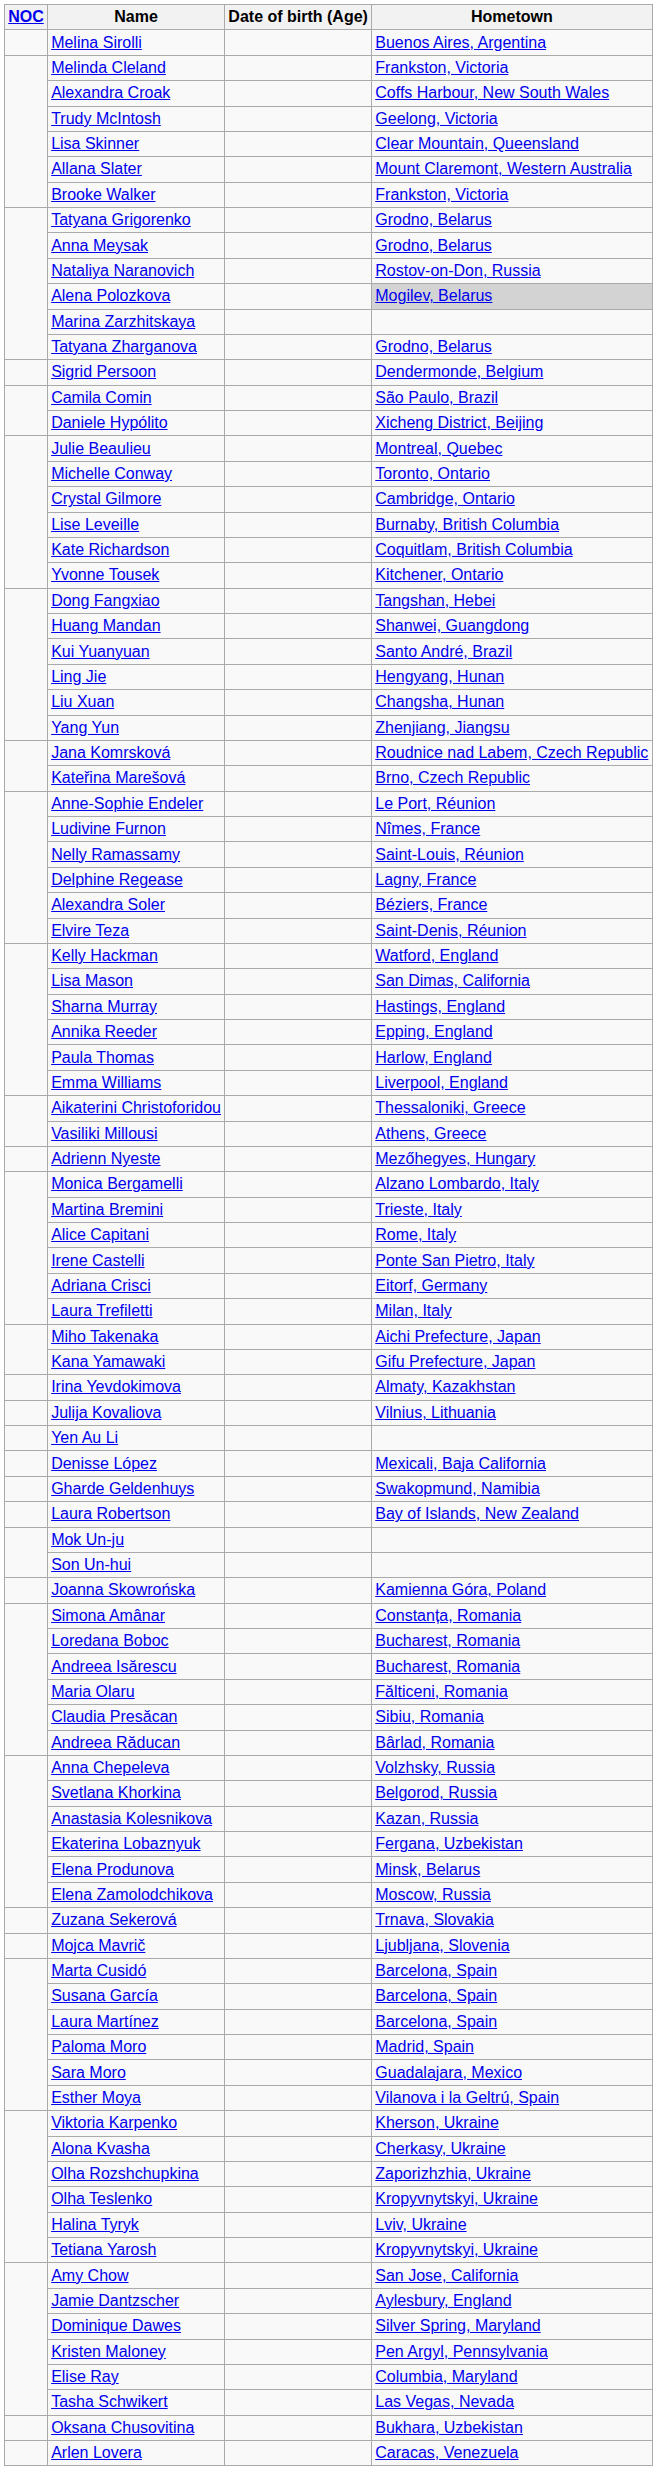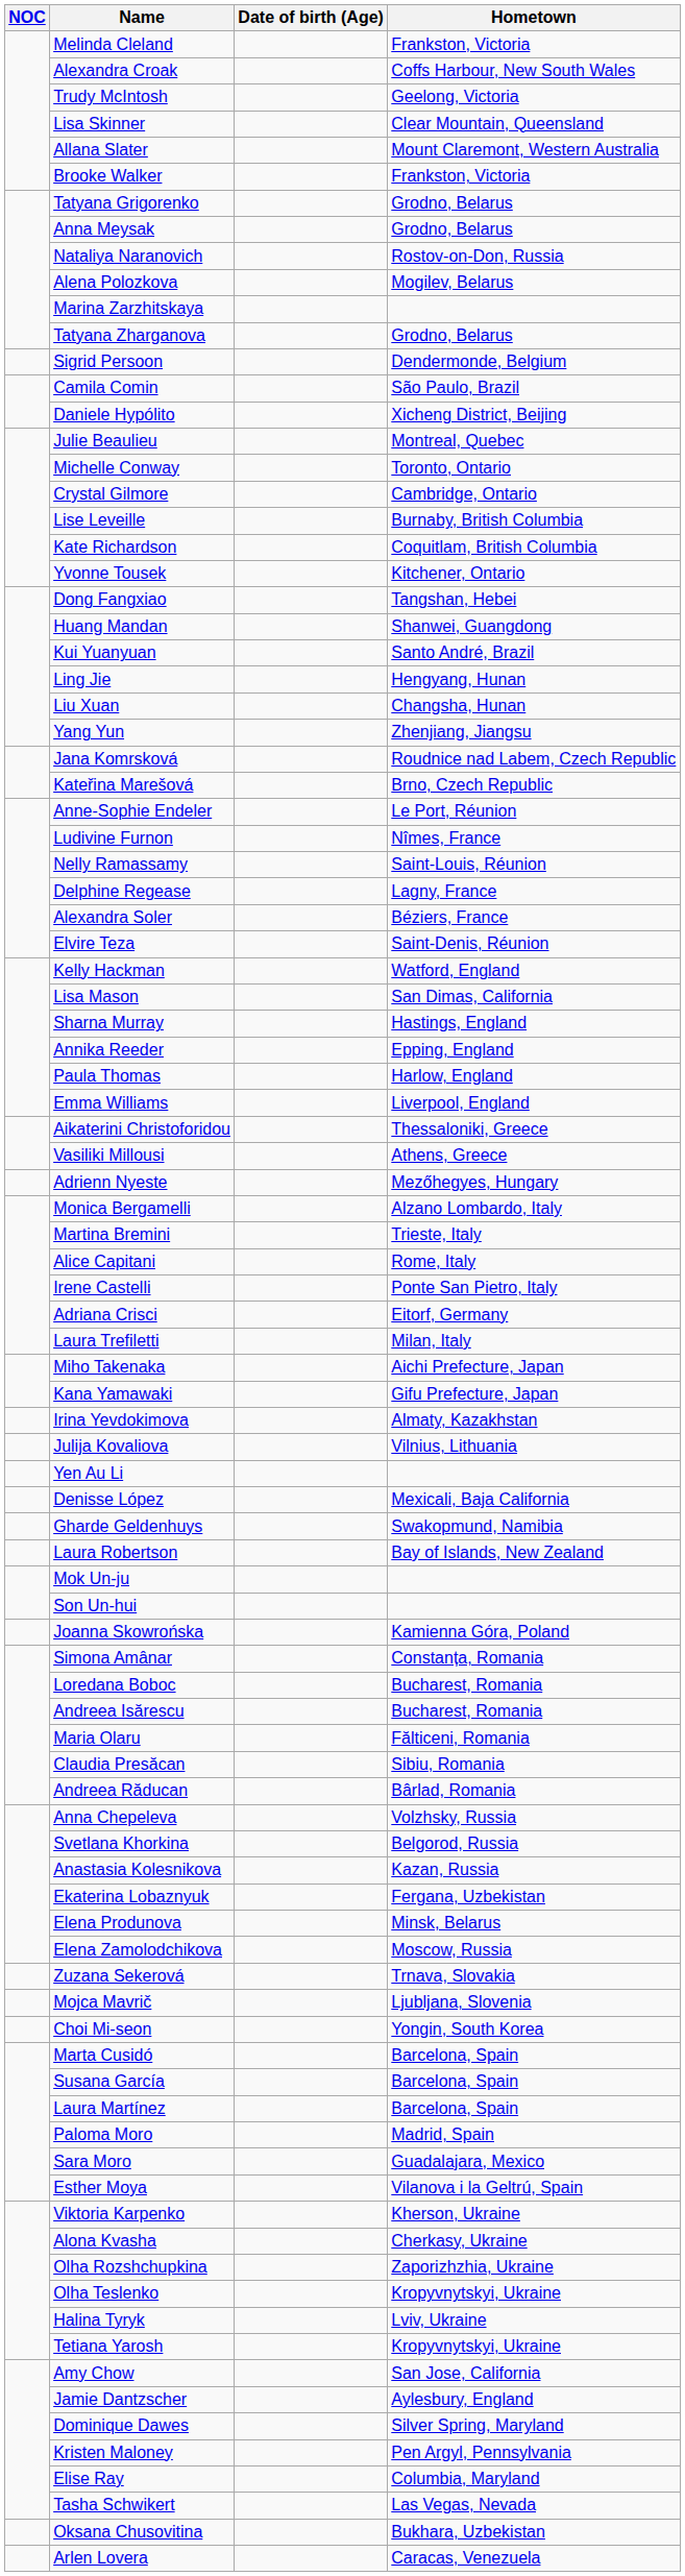 <table class="wikitable sortable">
 <tr>
 <th><a href='#'>NOC</a></th>
 <th>Name</th>
 <th>Date of birth (Age)</th>
 <th>Hometown</th>
-</tr>
-<tr>
-<td></td>
-<td><a href='#'>Melina Sirolli</a></td>
-<td></td>
-<td><a href='#'>Buenos Aires, Argentina</a></td>
 </tr>
 <tr>
 <td rowspan="6"></td>
 <td><a href='#'>Melinda Cleland</a></td>
 <td></td>
 <td><a href='#'>Frankston, Victoria</a></td>
 </tr>
 <tr>
 <td><a href='#'>Alexandra Croak</a></td>
 <td></td>
 <td><a href='#'>Coffs Harbour, New South Wales</a></td>
 </tr>
 <tr>
 <td><a href='#'>Trudy McIntosh</a></td>
 <td></td>
 <td><a href='#'>Geelong, Victoria</a></td>
 </tr>
 <tr>
 <td><a href='#'>Lisa Skinner</a></td>
 <td></td>
 <td><a href='#'>Clear Mountain, Queensland</a></td>
 </tr>
 <tr>
 <td><a href='#'>Allana Slater</a></td>
 <td></td>
 <td><a href='#'>Mount Claremont, Western Australia</a></td>
 </tr>
 <tr>
 <td><a href='#'>Brooke Walker</a></td>
 <td></td>
 <td><a href='#'>Frankston, Victoria</a></td>
 </tr>
 <tr>
 <td rowspan="6"></td>
 <td><a href='#'>Tatyana Grigorenko</a></td>
 <td></td>
 <td><a href='#'>Grodno, Belarus</a></td>
 </tr>
 <tr>
 <td><a href='#'>Anna Meysak</a></td>
 <td></td>
 <td><a href='#'>Grodno, Belarus</a></td>
 </tr>
 <tr>
 <td><a href='#'>Nataliya Naranovich</a></td>
 <td></td>
 <td><a href='#'>Rostov-on-Don, Russia</a></td>
 </tr>
 <tr>
 <td><a href='#'>Alena Polozkova</a></td>
 <td></td>
-<td style="background: lightgrey;"><a href='#'>Mogilev, Belarus</a></td>
+<td><a href='#'>Mogilev, Belarus</a></td>
 </tr>
 <tr>
 <td><a href='#'>Marina Zarzhitskaya</a></td>
 <td></td>
 <td></td>
 </tr>
 <tr>
 <td><a href='#'>Tatyana Zharganova</a></td>
 <td></td>
 <td><a href='#'>Grodno, Belarus</a></td>
 </tr>
 <tr>
 <td></td>
 <td><a href='#'>Sigrid Persoon</a></td>
 <td></td>
 <td><a href='#'>Dendermonde, Belgium</a></td>
 </tr>
 <tr>
 <td rowspan="2"></td>
 <td><a href='#'>Camila Comin</a></td>
 <td></td>
 <td><a href='#'>São Paulo, Brazil</a></td>
 </tr>
 <tr>
 <td><a href='#'>Daniele Hypólito</a></td>
 <td></td>
 <td><a href='#'>Xicheng District, Beijing</a></td>
 </tr>
 <tr>
 <td rowspan="6"></td>
 <td><a href='#'>Julie Beaulieu</a></td>
 <td></td>
 <td><a href='#'>Montreal, Quebec</a></td>
 </tr>
 <tr>
 <td><a href='#'>Michelle Conway</a></td>
 <td></td>
 <td><a href='#'>Toronto, Ontario</a></td>
 </tr>
 <tr>
 <td><a href='#'>Crystal Gilmore</a></td>
 <td></td>
 <td><a href='#'>Cambridge, Ontario</a></td>
 </tr>
 <tr>
 <td><a href='#'>Lise Leveille</a></td>
 <td></td>
 <td><a href='#'>Burnaby, British Columbia</a></td>
 </tr>
 <tr>
 <td><a href='#'>Kate Richardson</a></td>
 <td></td>
 <td><a href='#'>Coquitlam, British Columbia</a></td>
 </tr>
 <tr>
 <td><a href='#'>Yvonne Tousek</a></td>
 <td></td>
 <td><a href='#'>Kitchener, Ontario</a></td>
 </tr>
 <tr>
 <td rowspan="6"></td>
 <td><a href='#'>Dong Fangxiao</a></td>
 <td></td>
 <td><a href='#'>Tangshan, Hebei</a></td>
 </tr>
 <tr>
 <td><a href='#'>Huang Mandan</a></td>
 <td></td>
 <td><a href='#'>Shanwei, Guangdong</a></td>
 </tr>
 <tr>
 <td><a href='#'>Kui Yuanyuan</a></td>
 <td></td>
 <td><a href='#'>Santo André, Brazil</a></td>
 </tr>
 <tr>
 <td><a href='#'>Ling Jie</a></td>
 <td></td>
 <td><a href='#'>Hengyang, Hunan</a></td>
 </tr>
 <tr>
 <td><a href='#'>Liu Xuan</a></td>
 <td></td>
 <td><a href='#'>Changsha, Hunan</a></td>
 </tr>
 <tr>
 <td><a href='#'>Yang Yun</a></td>
 <td></td>
 <td><a href='#'>Zhenjiang, Jiangsu</a></td>
 </tr>
 <tr>
 <td rowspan="2"></td>
 <td><a href='#'>Jana Komrsková</a></td>
 <td></td>
 <td><a href='#'>Roudnice nad Labem, Czech Republic</a></td>
 </tr>
 <tr>
 <td><a href='#'>Kateřina Marešová</a></td>
 <td></td>
 <td><a href='#'>Brno, Czech Republic</a></td>
 </tr>
 <tr>
 <td rowspan="6"></td>
 <td><a href='#'>Anne-Sophie Endeler</a></td>
 <td></td>
 <td><a href='#'>Le Port, Réunion</a></td>
 </tr>
 <tr>
 <td><a href='#'>Ludivine Furnon</a></td>
 <td></td>
 <td><a href='#'>Nîmes, France</a></td>
 </tr>
 <tr>
 <td><a href='#'>Nelly Ramassamy</a></td>
 <td></td>
 <td><a href='#'>Saint-Louis, Réunion</a></td>
 </tr>
 <tr>
 <td><a href='#'>Delphine Regease</a></td>
 <td></td>
 <td><a href='#'>Lagny, France</a></td>
 </tr>
 <tr>
 <td><a href='#'>Alexandra Soler</a></td>
 <td></td>
 <td><a href='#'>Béziers, France</a></td>
 </tr>
 <tr>
 <td><a href='#'>Elvire Teza</a></td>
 <td></td>
 <td><a href='#'>Saint-Denis, Réunion</a></td>
 </tr>
 <tr>
 <td rowspan="6"></td>
 <td><a href='#'>Kelly Hackman</a></td>
 <td></td>
 <td><a href='#'>Watford, England</a></td>
 </tr>
 <tr>
 <td><a href='#'>Lisa Mason</a></td>
 <td></td>
 <td><a href='#'>San Dimas, California</a></td>
 </tr>
 <tr>
 <td><a href='#'>Sharna Murray</a></td>
 <td></td>
 <td><a href='#'>Hastings, England</a></td>
 </tr>
 <tr>
 <td><a href='#'>Annika Reeder</a></td>
 <td></td>
 <td><a href='#'>Epping, England</a></td>
 </tr>
 <tr>
 <td><a href='#'>Paula Thomas</a></td>
 <td></td>
 <td><a href='#'>Harlow, England</a></td>
 </tr>
 <tr>
 <td><a href='#'>Emma Williams</a></td>
 <td></td>
 <td><a href='#'>Liverpool, England</a></td>
 </tr>
 <tr>
 <td rowspan="2"></td>
 <td><a href='#'>Aikaterini Christoforidou</a></td>
 <td></td>
 <td><a href='#'>Thessaloniki, Greece</a></td>
 </tr>
 <tr>
 <td><a href='#'>Vasiliki Millousi</a></td>
 <td></td>
 <td><a href='#'>Athens, Greece</a></td>
 </tr>
 <tr>
 <td></td>
 <td><a href='#'>Adrienn Nyeste</a></td>
 <td></td>
 <td><a href='#'>Mezőhegyes, Hungary</a></td>
 </tr>
 <tr>
 <td rowspan="6"></td>
 <td><a href='#'>Monica Bergamelli</a></td>
 <td></td>
 <td><a href='#'>Alzano Lombardo, Italy</a></td>
 </tr>
 <tr>
 <td><a href='#'>Martina Bremini</a></td>
 <td></td>
 <td><a href='#'>Trieste, Italy</a></td>
 </tr>
 <tr>
 <td><a href='#'>Alice Capitani</a></td>
 <td></td>
 <td><a href='#'>Rome, Italy</a></td>
 </tr>
 <tr>
 <td><a href='#'>Irene Castelli</a></td>
 <td></td>
 <td><a href='#'>Ponte San Pietro, Italy</a></td>
 </tr>
 <tr>
 <td><a href='#'>Adriana Crisci</a></td>
 <td></td>
 <td><a href='#'>Eitorf, Germany</a></td>
 </tr>
 <tr>
 <td><a href='#'>Laura Trefiletti</a></td>
 <td></td>
 <td><a href='#'>Milan, Italy</a></td>
 </tr>
 <tr>
 <td rowspan="2"></td>
 <td><a href='#'>Miho Takenaka</a></td>
 <td></td>
 <td><a href='#'>Aichi Prefecture, Japan</a></td>
 </tr>
 <tr>
 <td><a href='#'>Kana Yamawaki</a></td>
 <td></td>
 <td><a href='#'>Gifu Prefecture, Japan</a></td>
 </tr>
 <tr>
 <td></td>
 <td><a href='#'>Irina Yevdokimova</a></td>
 <td></td>
 <td><a href='#'>Almaty, Kazakhstan</a></td>
 </tr>
 <tr>
 <td></td>
 <td><a href='#'>Julija Kovaliova</a></td>
 <td></td>
 <td><a href='#'>Vilnius, Lithuania</a></td>
 </tr>
 <tr>
 <td></td>
 <td><a href='#'>Yen Au Li</a></td>
 <td></td>
 <td></td>
 </tr>
 <tr>
 <td></td>
 <td><a href='#'>Denisse López</a></td>
 <td></td>
 <td><a href='#'>Mexicali, Baja California</a></td>
 </tr>
 <tr>
 <td></td>
 <td><a href='#'>Gharde Geldenhuys</a></td>
 <td></td>
 <td><a href='#'>Swakopmund, Namibia</a></td>
 </tr>
 <tr>
 <td></td>
 <td><a href='#'>Laura Robertson</a></td>
 <td></td>
 <td><a href='#'>Bay of Islands, New Zealand</a></td>
 </tr>
 <tr>
 <td rowspan="2"></td>
 <td><a href='#'>Mok Un-ju</a></td>
 <td></td>
 <td></td>
 </tr>
 <tr>
 <td><a href='#'>Son Un-hui</a></td>
 <td></td>
 <td></td>
 </tr>
 <tr>
 <td></td>
 <td><a href='#'>Joanna Skowrońska</a></td>
 <td></td>
 <td><a href='#'>Kamienna Góra, Poland</a></td>
 </tr>
 <tr>
 <td rowspan="6"></td>
 <td><a href='#'>Simona Amânar</a></td>
 <td></td>
 <td><a href='#'>Constanța, Romania</a></td>
 </tr>
 <tr>
 <td><a href='#'>Loredana Boboc</a></td>
 <td></td>
 <td><a href='#'>Bucharest, Romania</a></td>
 </tr>
 <tr>
 <td><a href='#'>Andreea Isărescu</a></td>
 <td></td>
 <td><a href='#'>Bucharest, Romania</a></td>
 </tr>
 <tr>
 <td><a href='#'>Maria Olaru</a></td>
 <td></td>
 <td><a href='#'>Fălticeni, Romania</a></td>
 </tr>
 <tr>
 <td><a href='#'>Claudia Presăcan</a></td>
 <td></td>
 <td><a href='#'>Sibiu, Romania</a></td>
 </tr>
 <tr>
 <td><a href='#'>Andreea Răducan</a></td>
 <td></td>
 <td><a href='#'>Bârlad, Romania</a></td>
 </tr>
 <tr>
 <td rowspan="6"></td>
 <td><a href='#'>Anna Chepeleva</a></td>
 <td></td>
 <td><a href='#'>Volzhsky, Russia</a></td>
 </tr>
 <tr>
 <td><a href='#'>Svetlana Khorkina</a></td>
 <td></td>
 <td><a href='#'>Belgorod, Russia</a></td>
 </tr>
 <tr>
 <td><a href='#'>Anastasia Kolesnikova</a></td>
 <td></td>
 <td><a href='#'>Kazan, Russia</a></td>
 </tr>
 <tr>
 <td><a href='#'>Ekaterina Lobaznyuk</a></td>
 <td></td>
 <td><a href='#'>Fergana, Uzbekistan</a></td>
 </tr>
 <tr>
 <td><a href='#'>Elena Produnova</a></td>
 <td></td>
 <td><a href='#'>Minsk, Belarus</a></td>
 </tr>
 <tr>
 <td><a href='#'>Elena Zamolodchikova</a></td>
 <td></td>
 <td><a href='#'>Moscow, Russia</a></td>
 </tr>
 <tr>
 <td></td>
 <td><a href='#'>Zuzana Sekerová</a></td>
 <td></td>
 <td><a href='#'>Trnava, Slovakia</a></td>
 </tr>
 <tr>
 <td></td>
 <td><a href='#'>Mojca Mavrič</a></td>
 <td></td>
 <td><a href='#'>Ljubljana, Slovenia</a></td>
 </tr>
 <tr>
+<td></td>
+<td><a href='#'>Choi Mi-seon</a></td>
+<td></td>
+<td><a href='#'>Yongin, South Korea</a></td>
+</tr>
+<tr>
 <td rowspan="6"></td>
 <td><a href='#'>Marta Cusidó</a></td>
 <td></td>
 <td><a href='#'>Barcelona, Spain</a></td>
 </tr>
 <tr>
 <td><a href='#'>Susana García</a></td>
 <td></td>
 <td><a href='#'>Barcelona, Spain</a></td>
 </tr>
 <tr>
 <td><a href='#'>Laura Martínez</a></td>
 <td></td>
 <td><a href='#'>Barcelona, Spain</a></td>
 </tr>
 <tr>
 <td><a href='#'>Paloma Moro</a></td>
 <td></td>
 <td><a href='#'>Madrid, Spain</a></td>
 </tr>
 <tr>
 <td><a href='#'>Sara Moro</a></td>
 <td></td>
 <td><a href='#'>Guadalajara, Mexico</a></td>
 </tr>
 <tr>
 <td><a href='#'>Esther Moya</a></td>
 <td></td>
 <td><a href='#'>Vilanova i la Geltrú, Spain</a></td>
 </tr>
 <tr>
 <td rowspan="6"></td>
 <td><a href='#'>Viktoria Karpenko</a></td>
 <td></td>
 <td><a href='#'>Kherson, Ukraine</a></td>
 </tr>
 <tr>
 <td><a href='#'>Alona Kvasha</a></td>
 <td></td>
 <td><a href='#'>Cherkasy, Ukraine</a></td>
 </tr>
 <tr>
 <td><a href='#'>Olha Rozshchupkina</a></td>
 <td></td>
 <td><a href='#'>Zaporizhzhia, Ukraine</a></td>
 </tr>
 <tr>
 <td><a href='#'>Olha Teslenko</a></td>
 <td></td>
 <td><a href='#'>Kropyvnytskyi, Ukraine</a></td>
 </tr>
 <tr>
 <td><a href='#'>Halina Tyryk</a></td>
 <td></td>
 <td><a href='#'>Lviv, Ukraine</a></td>
 </tr>
 <tr>
 <td><a href='#'>Tetiana Yarosh</a></td>
 <td></td>
 <td><a href='#'>Kropyvnytskyi, Ukraine</a></td>
 </tr>
 <tr>
 <td rowspan="6"></td>
 <td><a href='#'>Amy Chow</a></td>
 <td></td>
 <td><a href='#'>San Jose, California</a></td>
 </tr>
 <tr>
 <td><a href='#'>Jamie Dantzscher</a></td>
 <td></td>
 <td><a href='#'>Aylesbury, England</a></td>
 </tr>
 <tr>
 <td><a href='#'>Dominique Dawes</a></td>
 <td></td>
 <td><a href='#'>Silver Spring, Maryland</a></td>
 </tr>
 <tr>
 <td><a href='#'>Kristen Maloney</a></td>
 <td></td>
 <td><a href='#'>Pen Argyl, Pennsylvania</a></td>
 </tr>
 <tr>
 <td><a href='#'>Elise Ray</a></td>
 <td></td>
 <td><a href='#'>Columbia, Maryland</a></td>
 </tr>
 <tr>
 <td><a href='#'>Tasha Schwikert</a></td>
 <td></td>
 <td><a href='#'>Las Vegas, Nevada</a></td>
 </tr>
 <tr>
 <td></td>
 <td><a href='#'>Oksana Chusovitina</a></td>
 <td></td>
 <td><a href='#'>Bukhara, Uzbekistan</a></td>
 </tr>
 <tr>
 <td></td>
 <td><a href='#'>Arlen Lovera</a></td>
 <td></td>
 <td><a href='#'>Caracas, Venezuela</a></td>
 </tr>
 <tr>
 </tr>
 </table>
